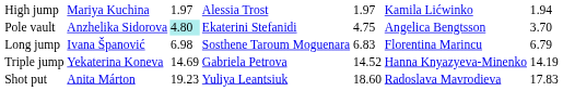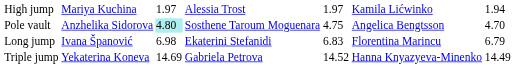 <table>
 <tr>
 <td>High jump <br></td>
 <td><a href='#'>Mariya Kuchina</a><br></td>
 <td>1.97</td>
 <td><a href='#'>Alessia Trost</a><br></td>
 <td>1.97</td>
 <td><a href='#'>Kamila Lićwinko</a><br></td>
 <td>1.94</td>
 </tr>
 <tr>
 <td>Pole vault <br></td>
 <td><a href='#'>Anzhelika Sidorova</a><br></td>
 <td style="background: paleturquoise;">4.80</td>
-<td><a href='#'>Ekaterini Stefanidi</a><br></td>
+<td><a href='#'>Sosthene Taroum Moguenara</a><br></td>
 <td>4.75</td>
 <td><a href='#'>Angelica Bengtsson</a><br></td>
-<td>3.70 </td>
+<td>4.70 </td>
 </tr>
 <tr>
 <td>Long jump <br></td>
 <td><a href='#'>Ivana Španović</a><br></td>
 <td>6.98 </td>
-<td><a href='#'>Sosthene Taroum Moguenara</a><br></td>
+<td><a href='#'>Ekaterini Stefanidi</a><br></td>
 <td>6.83</td>
 <td><a href='#'>Florentina Marincu</a><br></td>
 <td>6.79</td>
 </tr>
 <tr>
 <td>Triple jump <br></td>
 <td><a href='#'>Yekaterina Koneva</a><br></td>
 <td>14.69</td>
 <td><a href='#'>Gabriela Petrova</a><br></td>
 <td>14.52</td>
 <td><a href='#'>Hanna Knyazyeva-Minenko</a><br></td>
-<td>14.19 </td>
-</tr>
-<tr>
-<td>Shot put <br></td>
-<td><a href='#'>Anita Márton</a><br></td>
-<td>19.23 </td>
-<td><a href='#'>Yuliya Leantsiuk</a><br></td>
-<td>18.60</td>
-<td><a href='#'>Radoslava Mavrodieva</a><br></td>
-<td>17.83</td>
+<td>14.49 </td>
 </tr>
 </table>
